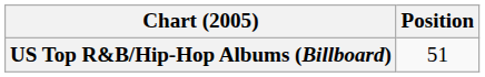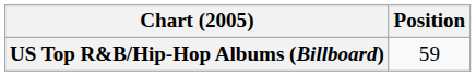 <table class="wikitable plainrowheaders" style="text-align:center;">
 <tr>
 <th scope="col">Chart (2005)</th>
 <th scope="col">Position</th>
 </tr>
 <tr>
 <th scope="row">US Top R&B/Hip-Hop Albums (<em>Billboard</em>)</th>
-<td>51</td>
+<td>59</td>
 </tr>
 </table>
